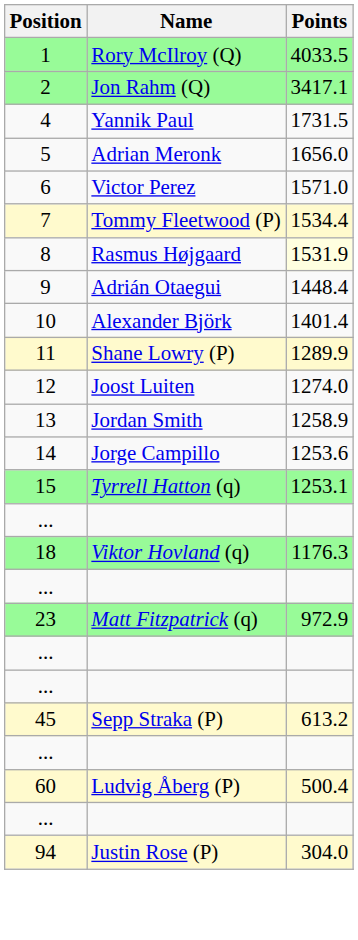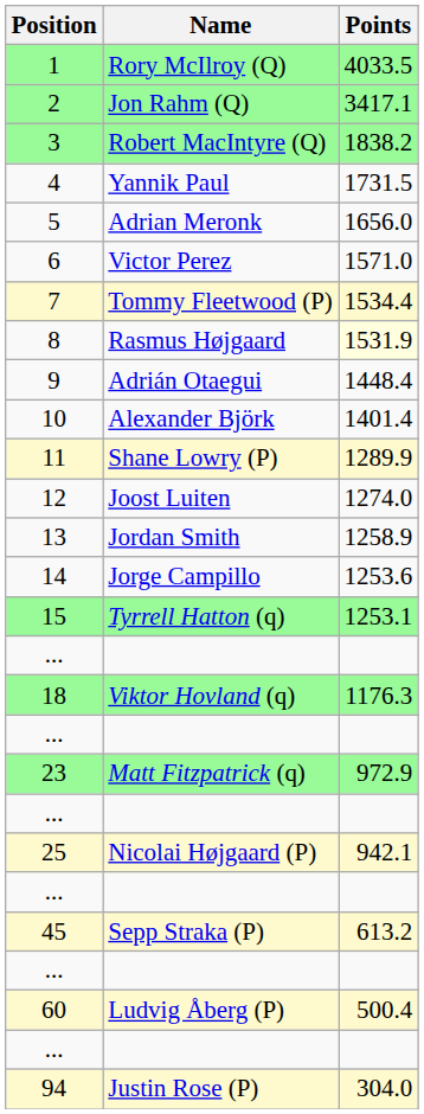 <table class="wikitable">
 <tr>
 <th>Position</th>
 <th>Name</th>
 <th>Points</th>
 </tr>
 <tr style="background:PaleGreen;">
 <td align=center>1</td>
 <td><a href='#'>Rory McIlroy</a> (Q)</td>
 <td align=right>4033.5</td>
 </tr>
 <tr style="background:PaleGreen;">
 <td align=center>2</td>
 <td><a href='#'>Jon Rahm</a> (Q)</td>
 <td align=right>3417.1</td>
+</tr>
+<tr style="background:PaleGreen;">
+<td align=center>3</td>
+<td><a href='#'>Robert MacIntyre</a> (Q)</td>
+<td align=right>1838.2</td>
 </tr>
 <tr>
 <td align=center>4</td>
 <td><a href='#'>Yannik Paul</a></td>
 <td align=right>1731.5</td>
 </tr>
 <tr>
 <td align=center>5</td>
 <td><a href='#'>Adrian Meronk</a></td>
 <td align=right>1656.0</td>
 </tr>
 <tr>
 <td align=center>6</td>
 <td><a href='#'>Victor Perez</a></td>
 <td align=right>1571.0</td>
 </tr>
 <tr style="background:LemonChiffon;">
 <td align=center>7</td>
 <td><a href='#'>Tommy Fleetwood</a> (P)</td>
 <td align=right>1534.4</td>
 </tr>
 <tr>
 <td align=center>8</td>
 <td><a href='#'>Rasmus Højgaard</a></td>
 <td align=right style="background: lightyellow;">1531.9</td>
 </tr>
 <tr>
 <td align=center>9</td>
 <td><a href='#'>Adrián Otaegui</a></td>
 <td align=right>1448.4</td>
 </tr>
 <tr>
 <td align=center>10</td>
 <td><a href='#'>Alexander Björk</a></td>
 <td align=right>1401.4</td>
 </tr>
 <tr style="background:LemonChiffon;">
 <td align=center>11</td>
 <td><a href='#'>Shane Lowry</a> (P)</td>
 <td align=right>1289.9</td>
 </tr>
 <tr>
 <td align=center>12</td>
 <td><a href='#'>Joost Luiten</a></td>
 <td align=right>1274.0</td>
 </tr>
 <tr>
 <td align=center>13</td>
 <td><a href='#'>Jordan Smith</a></td>
 <td align=right>1258.9</td>
 </tr>
 <tr>
 <td align=center>14</td>
 <td><a href='#'>Jorge Campillo</a></td>
 <td align=right>1253.6</td>
 </tr>
 <tr style="background:PaleGreen;">
 <td align=center>15</td>
 <td><em><a href='#'>Tyrrell Hatton</a></em> (q)</td>
 <td align=right>1253.1</td>
 </tr>
 <tr>
 <td align=center>...</td>
 <td></td>
 </tr>
 <tr style="background:PaleGreen;">
 <td align=center>18</td>
 <td><em><a href='#'>Viktor Hovland</a></em> (q)</td>
 <td align=right>1176.3</td>
 </tr>
 <tr>
 <td align=center>...</td>
 <td></td>
 </tr>
 <tr style="background:PaleGreen;">
 <td align=center>23</td>
 <td><em><a href='#'>Matt Fitzpatrick</a></em> (q)</td>
 <td align=right>972.9</td>
 </tr>
 <tr>
 <td align=center>...</td>
 <td></td>
 </tr>
+<tr style="background:LemonChiffon;">
+<td align=center>25</td>
+<td><a href='#'>Nicolai Højgaard</a> (P)</td>
+<td align=right>942.1</td>
+</tr>
 <tr>
 <td align=center>...</td>
 <td></td>
 <td align=right></td>
 </tr>
 <tr style="background:LemonChiffon;">
 <td align=center>45</td>
 <td><a href='#'>Sepp Straka</a> (P)</td>
 <td align=right>613.2</td>
 </tr>
 <tr>
 <td align=center>...</td>
 <td></td>
 <td align=right></td>
 </tr>
 <tr style="background:LemonChiffon;">
 <td align=center>60</td>
 <td><a href='#'>Ludvig Åberg</a> (P)</td>
 <td align=right>500.4</td>
 </tr>
 <tr>
 <td align=center>...</td>
 <td></td>
 <td align=right></td>
 </tr>
 <tr style="background:LemonChiffon;">
 <td align=center>94</td>
 <td><a href='#'>Justin Rose</a> (P)</td>
 <td align=right>304.0</td>
 </tr>
 </table>
